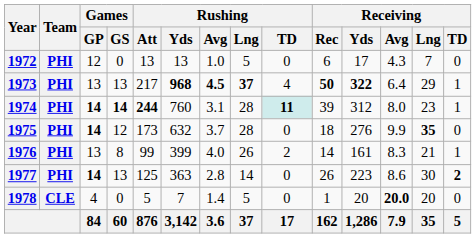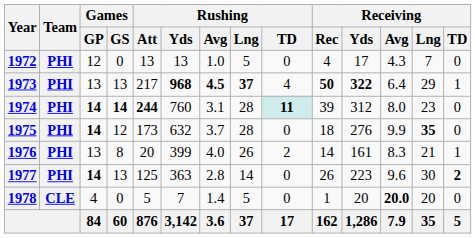 <table class="wikitable" style="text-align:center;">
 <tr>
 <th rowspan="2">Year</th>
 <th rowspan="2">Team</th>
 <th colspan="2">Games</th>
 <th colspan="5">Rushing</th>
 <th colspan="5">Receiving</th>
 </tr>
 <tr>
 <th>GP</th>
 <th>GS</th>
 <th>Att</th>
 <th>Yds</th>
 <th>Avg</th>
 <th>Lng</th>
 <th>TD</th>
 <th>Rec</th>
 <th>Yds</th>
 <th>Avg</th>
 <th>Lng</th>
 <th>TD</th>
 </tr>
 <tr>
 <th><a href='#'>1972</a></th>
 <th><a href='#'>PHI</a></th>
 <td>12</td>
 <td>0</td>
 <td>13</td>
 <td>13</td>
 <td>1.0</td>
 <td>5</td>
 <td>0</td>
-<td>6</td>
+<td>4</td>
 <td>17</td>
 <td>4.3</td>
 <td>7</td>
 <td>0</td>
 </tr>
 <tr>
 <th><a href='#'>1973</a></th>
 <th><a href='#'>PHI</a></th>
 <td>13</td>
 <td>13</td>
 <td>217</td>
 <td><strong>968</strong></td>
 <td><strong>4.5</strong></td>
 <td><strong>37</strong></td>
 <td>4</td>
 <td><strong>50</strong></td>
 <td><strong>322</strong></td>
 <td>6.4</td>
 <td>29</td>
 <td>1</td>
 </tr>
 <tr>
 <th><a href='#'>1974</a></th>
 <th><a href='#'>PHI</a></th>
 <td><strong>14</strong></td>
 <td><strong>14</strong></td>
 <td><strong>244</strong></td>
 <td>760</td>
 <td>3.1</td>
 <td>28</td>
 <td style="background:#cfecec; width:3em;"><strong>11</strong></td>
 <td>39</td>
 <td>312</td>
 <td>8.0</td>
 <td>23</td>
-<td>1</td>
+<td>0</td>
 </tr>
 <tr>
 <th><a href='#'>1975</a></th>
 <th><a href='#'>PHI</a></th>
 <td><strong>14</strong></td>
 <td>12</td>
 <td>173</td>
 <td>632</td>
 <td>3.7</td>
 <td>28</td>
 <td>0</td>
 <td>18</td>
 <td>276</td>
 <td>9.9</td>
 <td><strong>35</strong></td>
 <td>0</td>
 </tr>
 <tr>
 <th><a href='#'>1976</a></th>
 <th><a href='#'>PHI</a></th>
 <td>13</td>
 <td>8</td>
-<td>99</td>
+<td>20</td>
 <td>399</td>
 <td>4.0</td>
 <td>26</td>
 <td>2</td>
 <td>14</td>
 <td>161</td>
 <td>8.3</td>
 <td>21</td>
 <td>1</td>
 </tr>
 <tr>
 <th><a href='#'>1977</a></th>
 <th><a href='#'>PHI</a></th>
 <td><strong>14</strong></td>
 <td>13</td>
 <td>125</td>
 <td>363</td>
 <td>2.8</td>
 <td>14</td>
 <td>0</td>
 <td>26</td>
 <td>223</td>
-<td>8.6</td>
+<td>9.6</td>
 <td>30</td>
 <td><strong>2</strong></td>
 </tr>
 <tr>
 <th><a href='#'>1978</a></th>
 <th><a href='#'>CLE</a></th>
 <td>4</td>
 <td>0</td>
 <td>5</td>
 <td>7</td>
 <td>1.4</td>
 <td>5</td>
 <td>0</td>
 <td>1</td>
 <td>20</td>
 <td><strong>20.0</strong></td>
 <td>20</td>
 <td>0</td>
 </tr>
 <tr>
 <th colspan="2"></th>
 <th>84</th>
 <th>60</th>
 <th>876</th>
 <th>3,142</th>
 <th>3.6</th>
 <th>37</th>
 <th>17</th>
 <th>162</th>
 <th>1,286</th>
 <th>7.9</th>
 <th>35</th>
 <th>5</th>
 </tr>
 </table>
